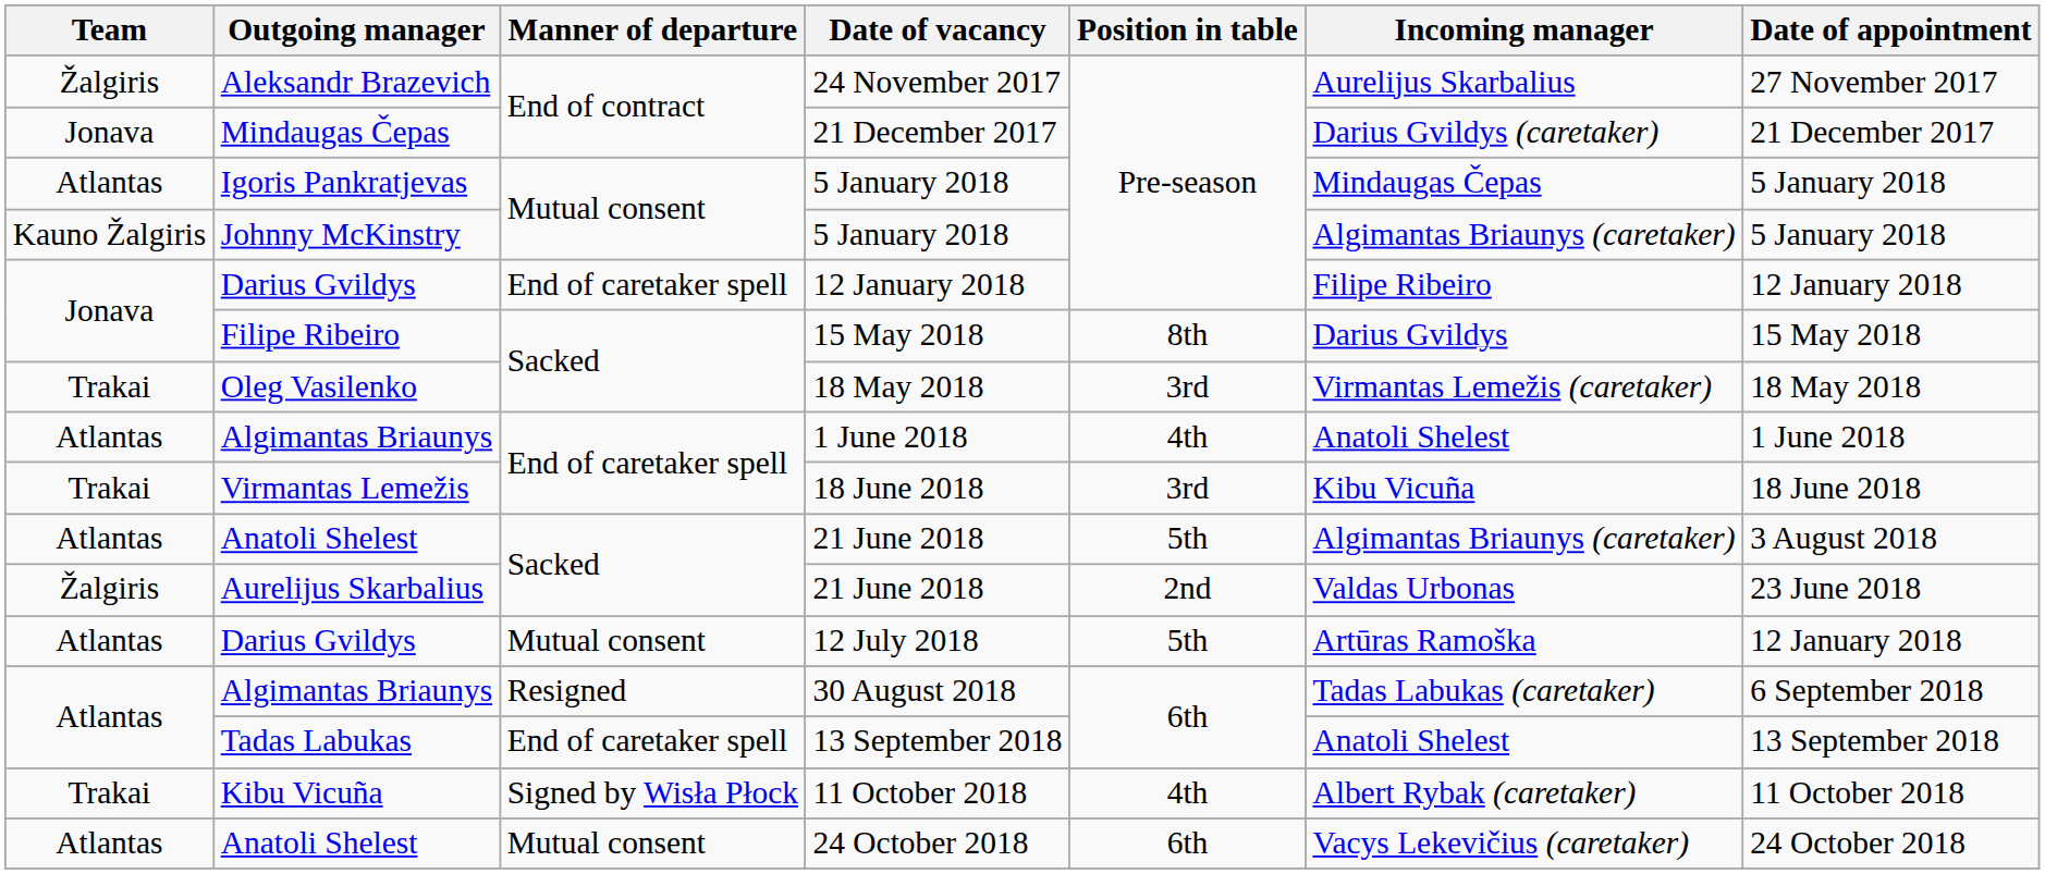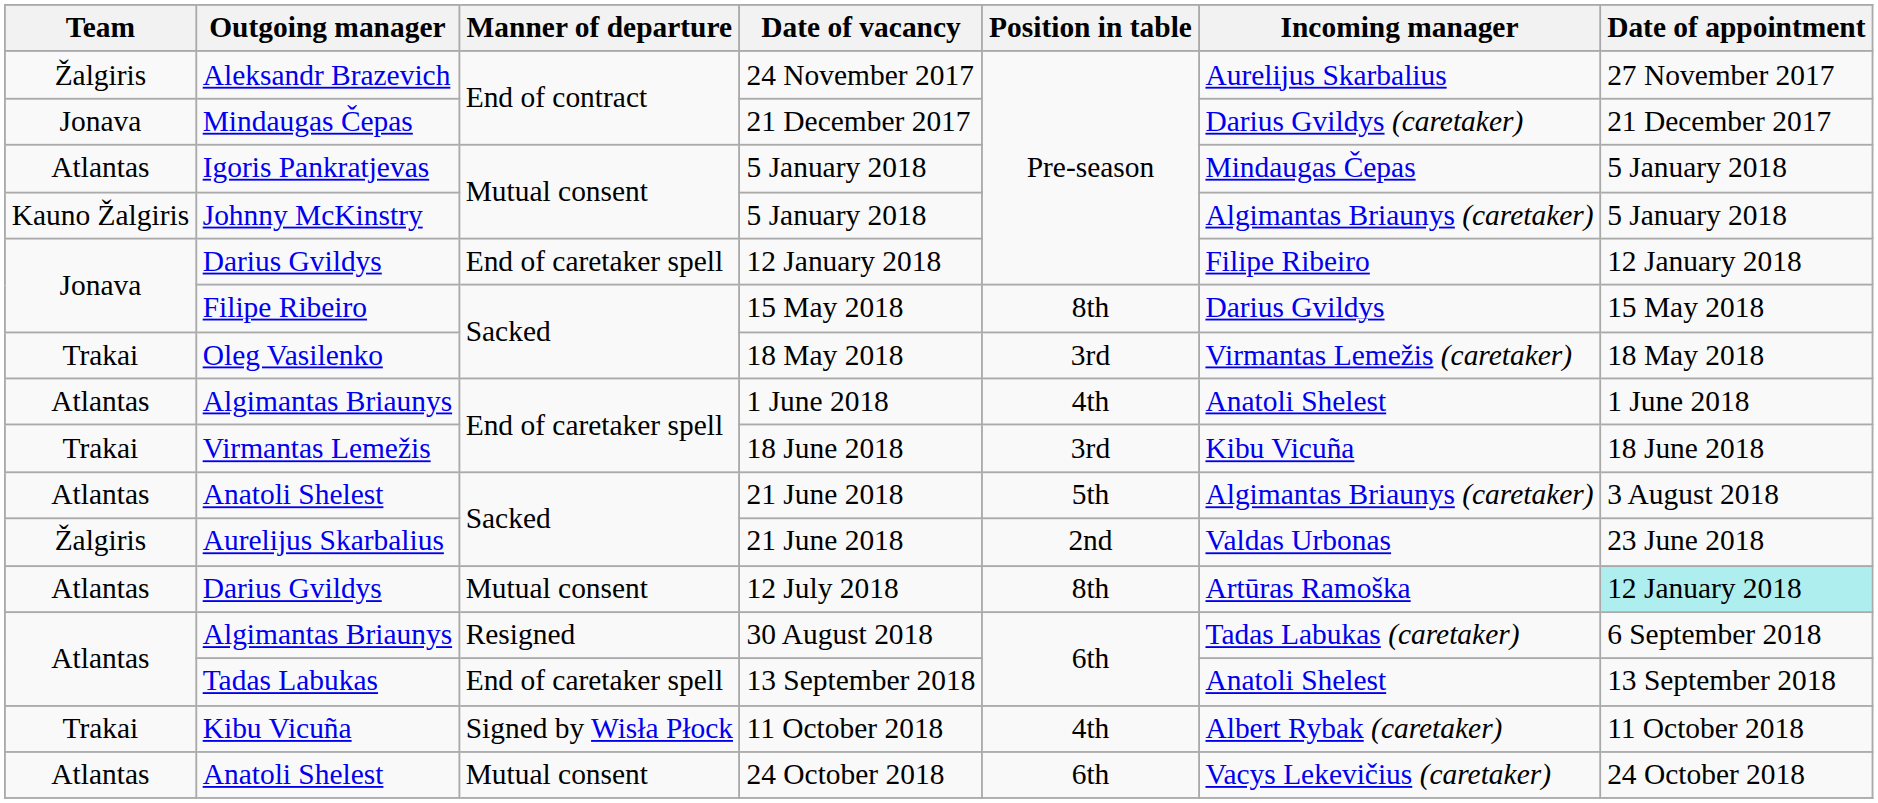 <table class="wikitable">
 <tr>
 <th>Team</th>
 <th>Outgoing manager</th>
 <th>Manner of departure</th>
 <th>Date of vacancy</th>
 <th>Position in table</th>
 <th>Incoming manager</th>
 <th>Date of appointment</th>
 </tr>
 <tr>
 <td align="center">Žalgiris</td>
 <td> <a href='#'>Aleksandr Brazevich</a></td>
 <td rowspan=2>End of contract</td>
 <td>24 November 2017</td>
 <td rowspan=5 align="center">Pre-season</td>
 <td> <a href='#'>Aurelijus Skarbalius</a></td>
 <td>27 November 2017</td>
 </tr>
 <tr>
 <td align="center">Jonava</td>
 <td> <a href='#'>Mindaugas Čepas</a></td>
 <td>21 December 2017</td>
 <td> <a href='#'>Darius Gvildys</a> <em>(caretaker)</em></td>
 <td>21 December 2017</td>
 </tr>
 <tr>
 <td align="center">Atlantas</td>
 <td> <a href='#'>Igoris Pankratjevas</a></td>
 <td rowspan=2>Mutual consent</td>
 <td>5 January 2018</td>
 <td> <a href='#'>Mindaugas Čepas</a></td>
 <td>5 January 2018</td>
 </tr>
 <tr>
 <td align="center">Kauno Žalgiris</td>
 <td> <a href='#'>Johnny McKinstry</a></td>
 <td>5 January 2018</td>
 <td> <a href='#'>Algimantas Briaunys</a> <em>(caretaker)</em></td>
 <td>5 January 2018</td>
 </tr>
 <tr>
 <td rowspan=2 align="center">Jonava</td>
 <td> <a href='#'>Darius Gvildys</a></td>
 <td>End of caretaker spell</td>
 <td>12 January 2018</td>
 <td> <a href='#'>Filipe Ribeiro</a></td>
 <td>12 January 2018</td>
 </tr>
 <tr>
 <td> <a href='#'>Filipe Ribeiro</a></td>
 <td rowspan=2>Sacked</td>
 <td>15 May 2018</td>
 <td align="center">8th</td>
 <td> <a href='#'>Darius Gvildys</a></td>
 <td>15 May 2018</td>
 </tr>
 <tr>
 <td align="center">Trakai</td>
 <td> <a href='#'>Oleg Vasilenko</a></td>
 <td>18 May 2018</td>
 <td align="center">3rd</td>
 <td> <a href='#'>Virmantas Lemežis</a> <em>(caretaker)</em></td>
 <td>18 May 2018</td>
 </tr>
 <tr>
 <td align="center">Atlantas</td>
 <td> <a href='#'>Algimantas Briaunys</a></td>
 <td rowspan=2>End of caretaker spell</td>
 <td>1 June 2018</td>
 <td align="center">4th</td>
 <td> <a href='#'>Anatoli Shelest</a></td>
 <td>1 June 2018</td>
 </tr>
 <tr>
 <td align="center">Trakai</td>
 <td> <a href='#'>Virmantas Lemežis</a></td>
 <td>18 June 2018</td>
 <td align="center">3rd</td>
 <td> <a href='#'>Kibu Vicuña</a></td>
 <td>18 June 2018</td>
 </tr>
 <tr>
 <td align="center">Atlantas</td>
 <td> <a href='#'>Anatoli Shelest</a></td>
 <td rowspan=2>Sacked</td>
 <td>21 June 2018</td>
 <td align="center">5th</td>
 <td> <a href='#'>Algimantas Briaunys</a> <em>(caretaker)</em></td>
 <td>3 August 2018</td>
 </tr>
 <tr>
 <td align="center">Žalgiris</td>
 <td> <a href='#'>Aurelijus Skarbalius</a></td>
 <td>21 June 2018</td>
 <td align="center">2nd</td>
 <td> <a href='#'>Valdas Urbonas</a></td>
 <td>23 June 2018</td>
 </tr>
 <tr>
 <td align="center">Atlantas</td>
 <td> <a href='#'>Darius Gvildys</a></td>
 <td>Mutual consent</td>
 <td>12 July 2018</td>
-<td align="center">5th</td>
+<td align="center">8th</td>
 <td> <a href='#'>Artūras Ramoška</a></td>
-<td>12 January 2018</td>
+<td style="background: paleturquoise;">12 January 2018</td>
 </tr>
 <tr>
 <td rowspan=2 align="center">Atlantas</td>
 <td> <a href='#'>Algimantas Briaunys</a></td>
 <td>Resigned</td>
 <td>30 August 2018</td>
 <td rowspan=2 align="center">6th</td>
 <td> <a href='#'>Tadas Labukas</a> <em>(caretaker)</em></td>
 <td>6 September 2018</td>
 </tr>
 <tr>
 <td> <a href='#'>Tadas Labukas</a></td>
 <td>End of caretaker spell</td>
 <td>13 September 2018</td>
 <td> <a href='#'>Anatoli Shelest</a></td>
 <td>13 September 2018</td>
 </tr>
 <tr>
 <td align="center">Trakai</td>
 <td> <a href='#'>Kibu Vicuña</a></td>
 <td>Signed by <a href='#'>Wisła Płock</a></td>
 <td>11 October 2018</td>
 <td align="center">4th</td>
 <td> <a href='#'>Albert Rybak</a> <em>(caretaker)</em></td>
 <td>11 October 2018</td>
 </tr>
 <tr>
 <td align="center">Atlantas</td>
 <td> <a href='#'>Anatoli Shelest</a></td>
 <td>Mutual consent</td>
 <td>24 October 2018</td>
 <td align="center">6th</td>
 <td> <a href='#'>Vacys Lekevičius</a> <em>(caretaker)</em></td>
 <td>24 October 2018</td>
 </tr>
 </table>
